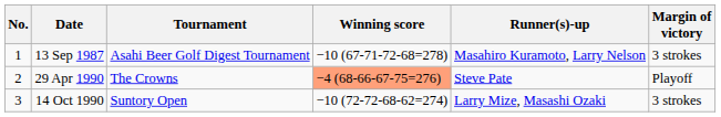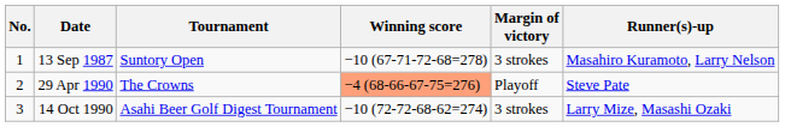 <table class="wikitable" style="font-size:95%;">
 <tr>
 <th>No.</th>
 <th>Date</th>
 <th>Tournament</th>
 <th>Winning score</th>
+<th>Margin of<br>victory</th>
 <th>Runner(s)-up</th>
-<th>Margin of<br>victory</th>
 </tr>
 <tr>
 <td align=center>1</td>
 <td align=right>13 Sep <a href='#'>1987</a></td>
-<td><a href='#'>Asahi Beer Golf Digest Tournament</a></td>
+<td><a href='#'>Suntory Open</a></td>
 <td>−10 (67-71-72-68=278)</td>
+<td>3 strokes</td>
 <td> <a href='#'>Masahiro Kuramoto</a>,  <a href='#'>Larry Nelson</a></td>
-<td>3 strokes</td>
 </tr>
 <tr>
 <td align=center>2</td>
 <td align=right>29 Apr <a href='#'>1990</a></td>
 <td><a href='#'>The Crowns</a></td>
 <td style="background: lightsalmon;">−4 (68-66-67-75=276)</td>
+<td>Playoff</td>
 <td> <a href='#'>Steve Pate</a></td>
-<td>Playoff</td>
 </tr>
 <tr>
 <td align=center>3</td>
 <td align=right>14 Oct 1990</td>
-<td><a href='#'>Suntory Open</a></td>
+<td><a href='#'>Asahi Beer Golf Digest Tournament</a></td>
 <td>−10 (72-72-68-62=274)</td>
+<td>3 strokes</td>
 <td> <a href='#'>Larry Mize</a>,  <a href='#'>Masashi Ozaki</a></td>
-<td>3 strokes</td>
 </tr>
 </table>
